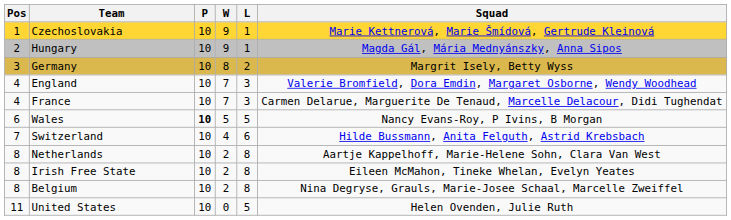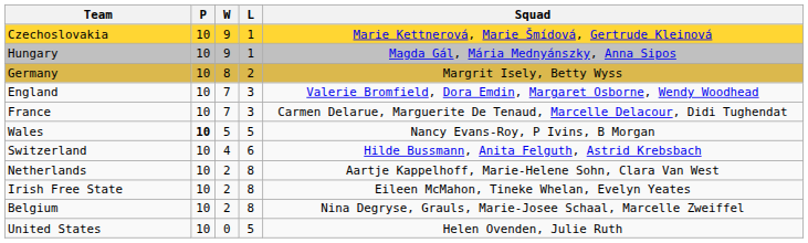 <table class="wikitable" style="font-size: 100%">
 <tr>
-<th width=20>Pos</th>
 <th width=200>Team</th>
 <th width=20>P</th>
 <th width=20>W</th>
 <th width=20>L</th>
 <th width=600>Squad</th>
 </tr>
 <tr align=center style="background: #FFD633;">
-<td>1</td>
 <td align="left"> Czechoslovakia</td>
 <td>10</td>
 <td>9</td>
 <td>1</td>
 <td><a href='#'>Marie Kettnerová</a>, <a href='#'>Marie Šmídová</a>, <a href='#'>Gertrude Kleinová</a></td>
 </tr>
 <tr align=center style="background: silver">
-<td>2</td>
 <td align="left"> Hungary</td>
 <td>10</td>
 <td>9</td>
 <td>1</td>
 <td><a href='#'>Magda Gál</a>, <a href='#'>Mária Mednyánszky</a>, <a href='#'>Anna Sipos</a></td>
 </tr>
 <tr align=center style="background: #DBB84D;">
-<td>3</td>
 <td align="left"> Germany</td>
 <td>10</td>
 <td>8</td>
 <td>2</td>
 <td>Margrit Isely, Betty Wyss</td>
 </tr>
 <tr align=center>
-<td>4</td>
 <td align="left"> England</td>
 <td>10</td>
 <td>7</td>
 <td>3</td>
 <td><a href='#'>Valerie Bromfield</a>, <a href='#'>Dora Emdin</a>, <a href='#'>Margaret Osborne</a>, <a href='#'>Wendy Woodhead</a></td>
 </tr>
 <tr align=center>
-<td>4</td>
 <td align="left"> France</td>
 <td>10</td>
 <td>7</td>
 <td>3</td>
 <td>Carmen Delarue, Marguerite De Tenaud, <a href='#'>Marcelle Delacour</a>, Didi Tughendat</td>
 </tr>
 <tr align=center>
-<td>6</td>
 <td align="left"> Wales</td>
 <td><strong>10</strong></td>
 <td>5</td>
 <td>5</td>
 <td>Nancy Evans-Roy, P Ivins, B Morgan</td>
 </tr>
 <tr align=center>
-<td>7</td>
 <td align="left"> Switzerland</td>
 <td>10</td>
 <td>4</td>
 <td>6</td>
 <td><a href='#'>Hilde Bussmann</a>, <a href='#'>Anita Felguth</a>, <a href='#'>Astrid Krebsbach</a></td>
 </tr>
 <tr align=center>
-<td>8</td>
 <td align="left"> Netherlands</td>
 <td>10</td>
 <td>2</td>
 <td>8</td>
 <td>Aartje Kappelhoff, Marie-Helene Sohn, Clara Van West</td>
 </tr>
 <tr align=center>
-<td>8</td>
 <td align="left"> Irish Free State</td>
 <td>10</td>
 <td>2</td>
 <td>8</td>
 <td>Eileen McMahon, Tineke Whelan, Evelyn Yeates</td>
 </tr>
 <tr align=center>
-<td>8</td>
 <td align="left"> Belgium</td>
 <td>10</td>
 <td>2</td>
 <td>8</td>
 <td>Nina Degryse, Grauls, Marie-Josee Schaal, Marcelle Zweiffel</td>
 </tr>
 <tr align=center>
-<td>11</td>
 <td align="left"> United States</td>
 <td>10</td>
 <td>0</td>
 <td>5</td>
 <td>Helen Ovenden, Julie Ruth</td>
 </tr>
 </table>
